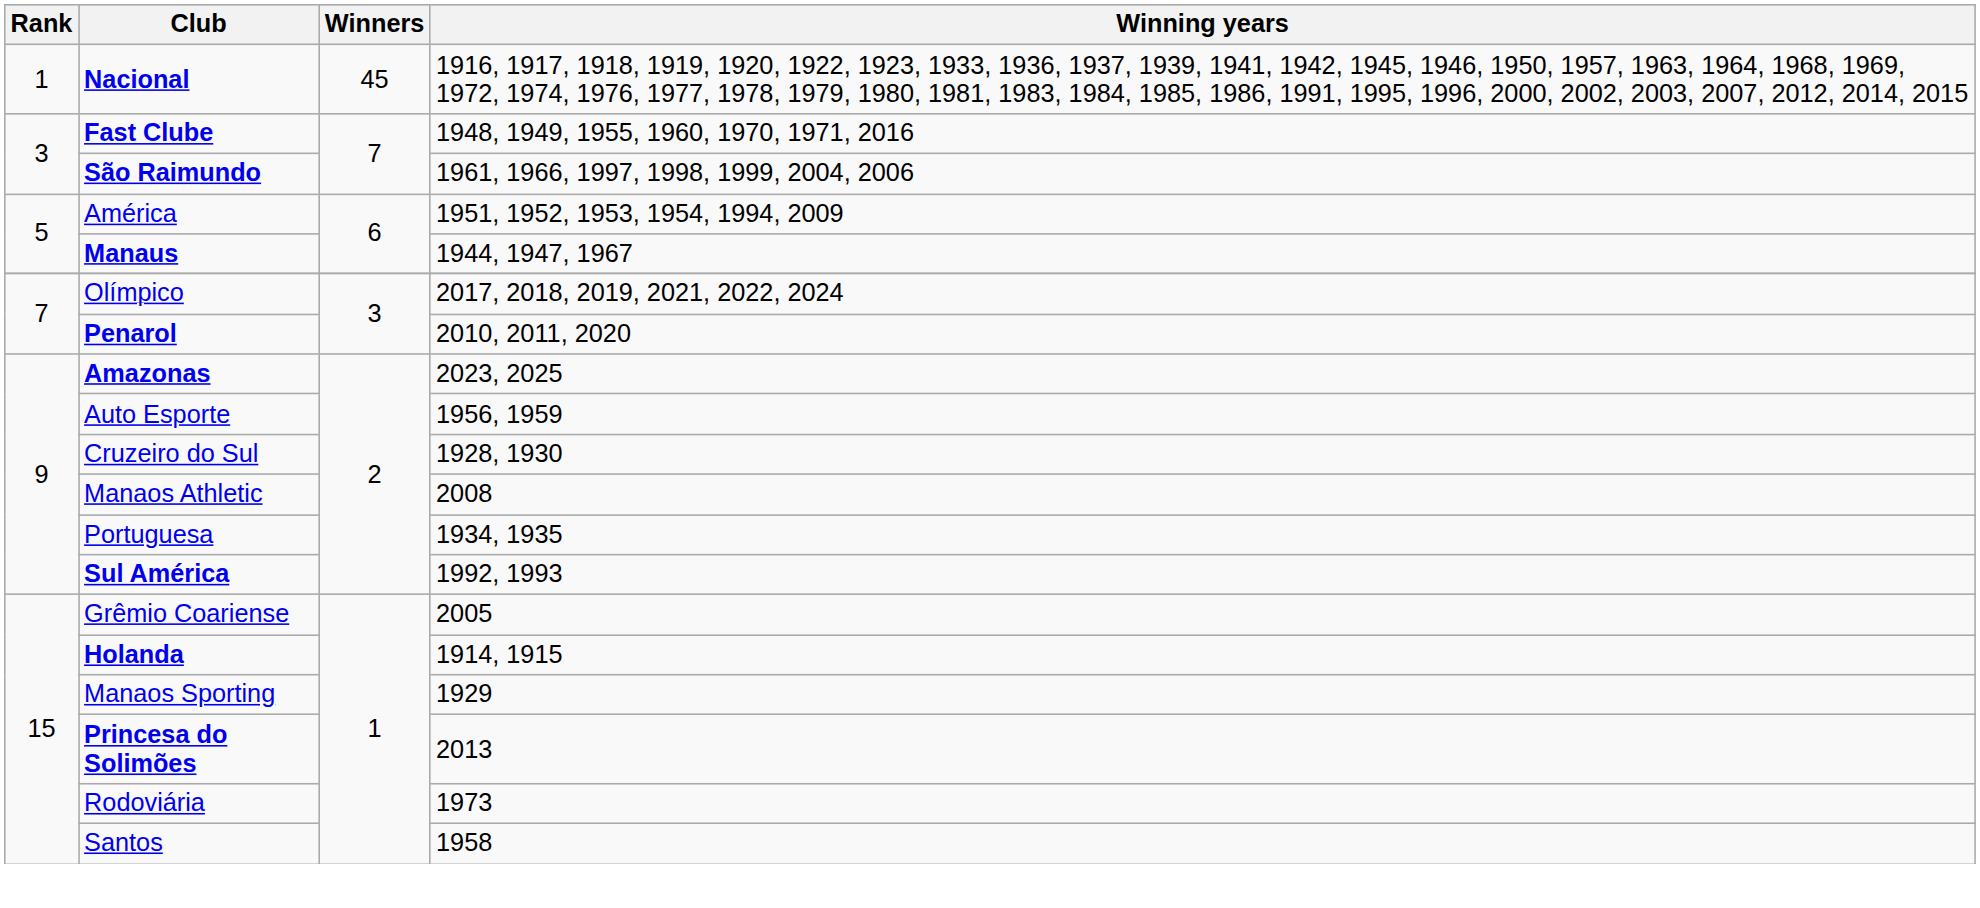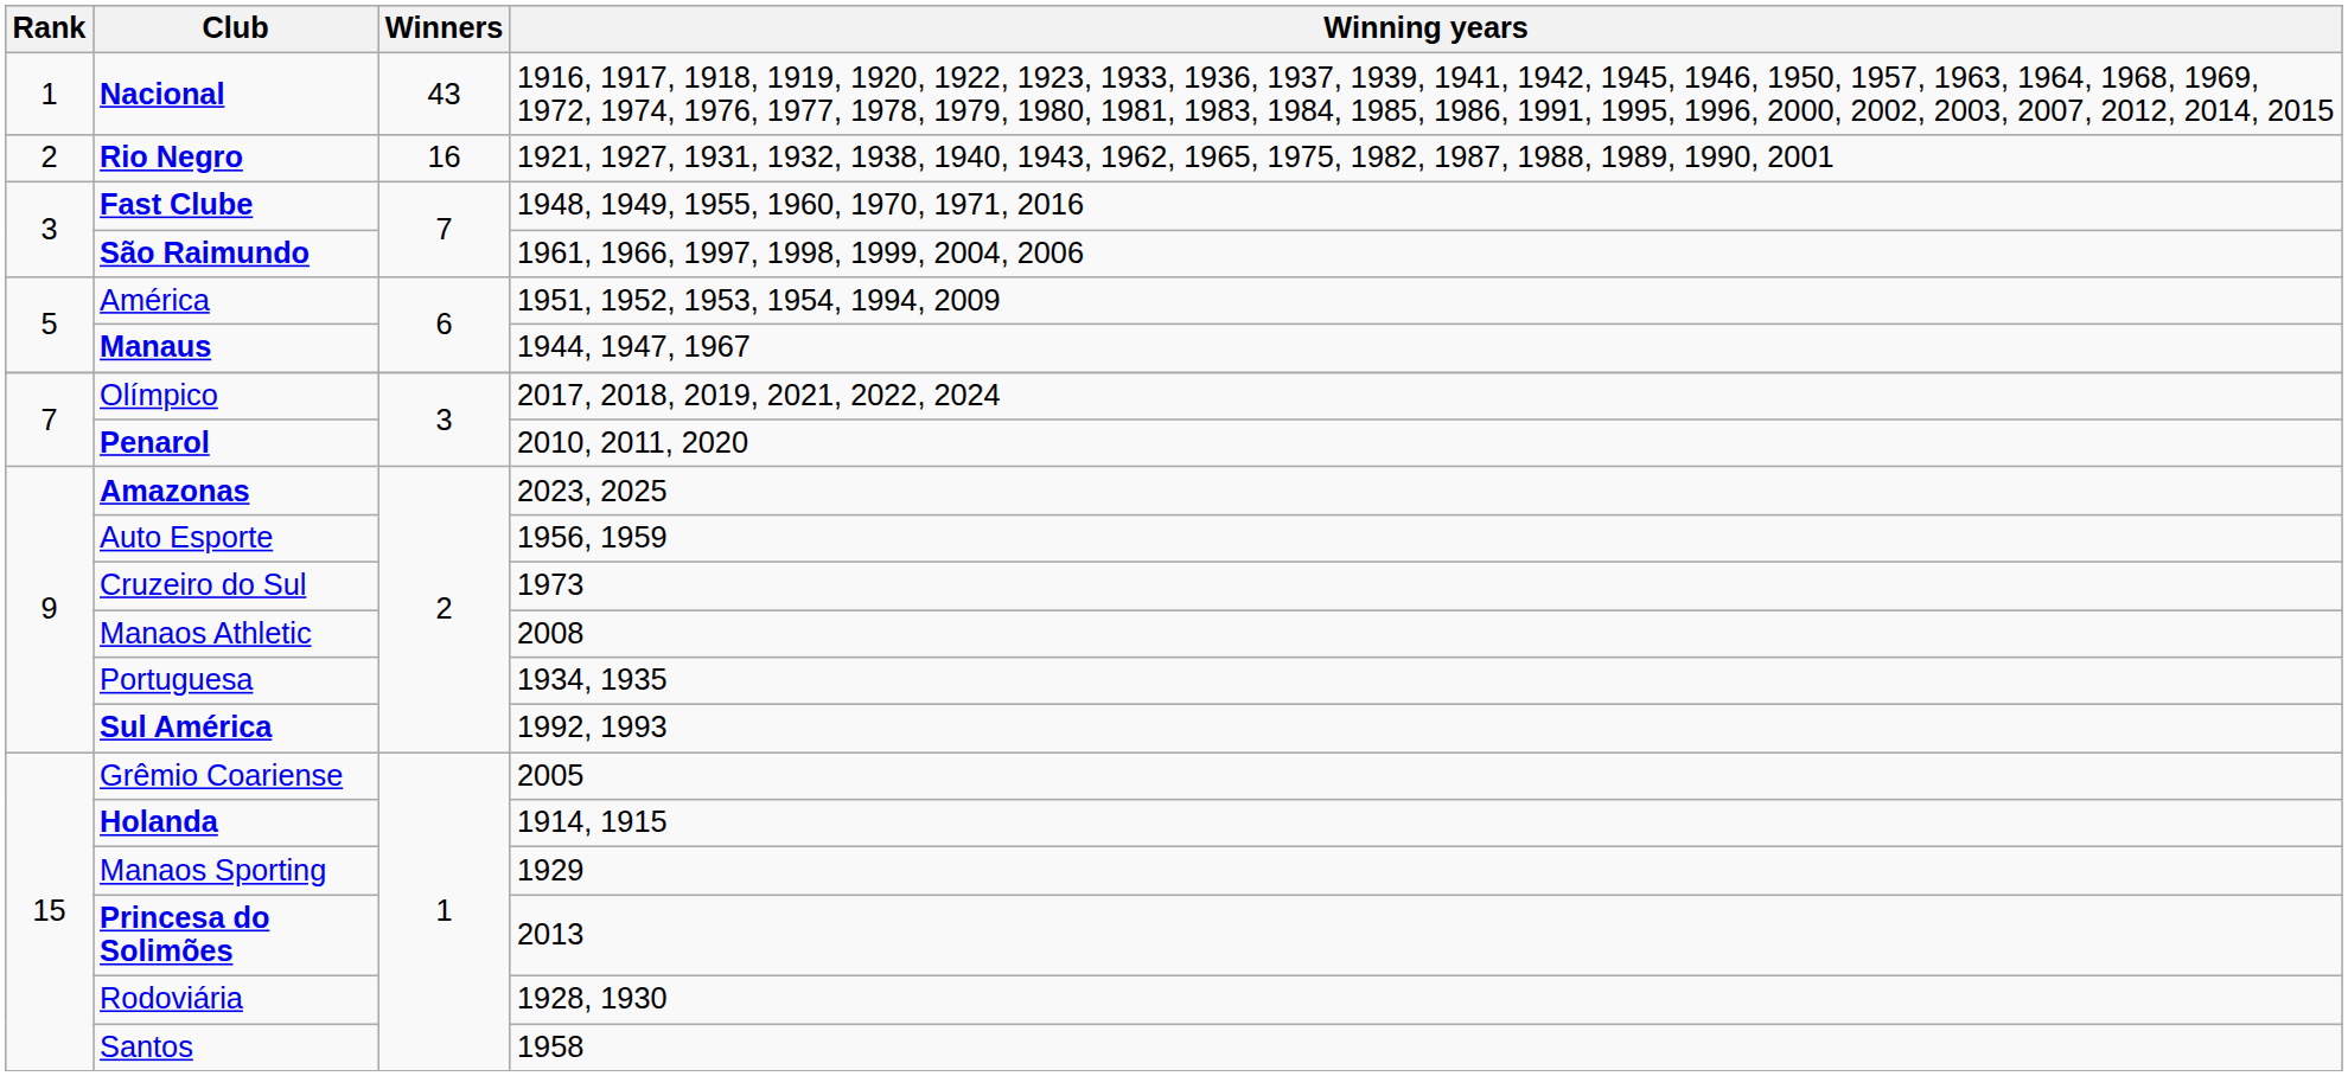 <table class="wikitable sortable">
 <tr>
 <th>Rank</th>
 <th style="width:145px">Club</th>
 <th>Winners</th>
 <th>Winning years</th>
 </tr>
 <tr>
 <td align="center">1</td>
 <td><strong><a href='#'>Nacional</a></strong></td>
-<td align="center">45</td>
+<td align="center">43</td>
 <td>1916, 1917, 1918, 1919, 1920, 1922, 1923, 1933, 1936, 1937, 1939, 1941, 1942, 1945, 1946, 1950, 1957, 1963, 1964, 1968, 1969, 1972, 1974, 1976, 1977, 1978, 1979, 1980, 1981, 1983, 1984, 1985, 1986, 1991, 1995, 1996, 2000, 2002, 2003, 2007, 2012, 2014, 2015</td>
+</tr>
+<tr>
+<td align="center">2</td>
+<td><strong><a href='#'>Rio Negro</a></strong></td>
+<td align="center">16</td>
+<td>1921, 1927, 1931, 1932, 1938, 1940, 1943, 1962, 1965, 1975, 1982, 1987, 1988, 1989, 1990, 2001</td>
 </tr>
 <tr>
 <td rowspan=2 align="center">3</td>
 <td><strong><a href='#'>Fast Clube</a></strong></td>
 <td rowspan=2 align="center">7</td>
 <td>1948, 1949, 1955, 1960, 1970, 1971, 2016</td>
 </tr>
 <tr>
 <td><strong><a href='#'>São Raimundo</a></strong></td>
 <td>1961, 1966, 1997, 1998, 1999, 2004, 2006</td>
 </tr>
 <tr>
 <td rowspan=2 align="center">5</td>
 <td><a href='#'>América</a></td>
 <td rowspan=2 align="center">6</td>
 <td>1951, 1952, 1953, 1954, 1994, 2009</td>
 </tr>
 <tr>
 <td><strong><a href='#'>Manaus</a></strong></td>
 <td>1944, 1947, 1967</td>
 </tr>
 <tr !bgcolor=#ff0|align="center">
 </tr>
 <tr>
 <td rowspan=2 align="center">7</td>
 <td><a href='#'>Olímpico</a></td>
 <td rowspan=2 align="center">3</td>
 <td>2017, 2018, 2019, 2021, 2022, 2024</td>
 </tr>
 <tr>
 <td><strong><a href='#'>Penarol</a></strong></td>
 <td>2010, 2011, 2020</td>
 </tr>
 <tr>
 <td rowspan=6 align="center">9</td>
 <td><strong><a href='#'>Amazonas</a></strong></td>
 <td rowspan=6 align="center">2</td>
 <td>2023, 2025</td>
 </tr>
 <tr>
 <td><a href='#'>Auto Esporte</a></td>
 <td>1956, 1959</td>
 </tr>
 <tr>
 <td><a href='#'>Cruzeiro do Sul</a></td>
-<td>1928, 1930</td>
+<td>1973</td>
 </tr>
 <tr>
 <td><a href='#'>Manaos Athletic</a></td>
 <td>2008</td>
 </tr>
 <tr>
 <td><a href='#'>Portuguesa</a></td>
 <td>1934, 1935</td>
 </tr>
 <tr>
 <td><strong><a href='#'>Sul América</a></strong></td>
 <td>1992, 1993</td>
 </tr>
 <tr>
 <td rowspan="6" align="center">15</td>
 <td><a href='#'>Grêmio Coariense</a></td>
 <td rowspan="6" align="center">1</td>
 <td>2005</td>
 </tr>
 <tr>
 <td><strong><a href='#'>Holanda</a></strong></td>
 <td>1914, 1915</td>
 </tr>
 <tr>
 <td><a href='#'>Manaos Sporting</a></td>
 <td>1929</td>
 </tr>
 <tr>
 <td><strong><a href='#'>Princesa do Solimões</a></strong></td>
 <td>2013</td>
 </tr>
 <tr>
 <td><a href='#'>Rodoviária</a></td>
-<td>1973</td>
+<td>1928, 1930</td>
 </tr>
 <tr>
 <td><a href='#'>Santos</a></td>
 <td>1958</td>
 </tr>
 </table>
